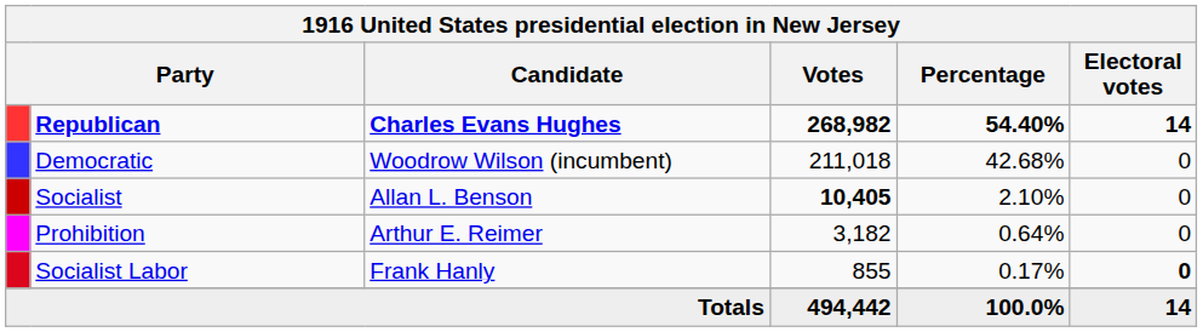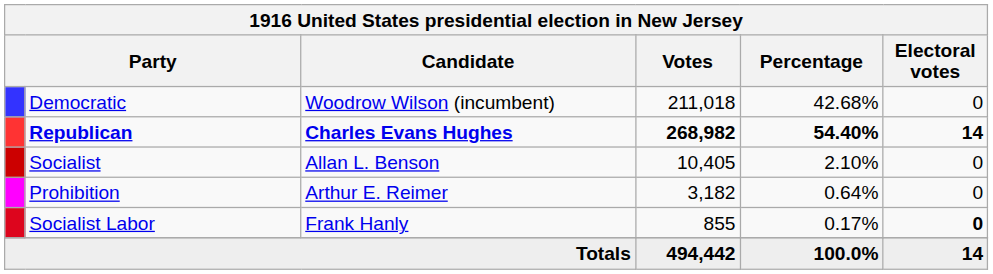 <table class="wikitable" style="font-size: 95%;">
 <tr>
 <th colspan="6">1916 United States presidential election in New Jersey</th>
 </tr>
 <tr>
 <th colspan="2" style="width: 15em">Party</th>
 <th style="width: 17em">Candidate</th>
 <th style="width: 5em">Votes</th>
 <th style="width: 7em">Percentage</th>
 <th style="width: 5em">Electoral votes</th>
 </tr>
 <tr>
+<th style="background-color:#3333FF; width: 3px"></th>
+<td style="width: 130px"><a href='#'>Democratic</a></td>
+<td><a href='#'>Woodrow Wilson</a> (incumbent)</td>
+<td align="right">211,018</td>
+<td align="right">42.68%</td>
+<td align="right">0</td>
+</tr>
+<tr>
 <th style="background-color:#FF3333; width: 3px"></th>
 <td style="width: 130px"><strong><a href='#'>Republican</a></strong></td>
 <td><strong><a href='#'>Charles Evans Hughes</a></strong></td>
 <td align="right"><strong>268,982</strong></td>
 <td align="right"><strong>54.40%</strong></td>
 <td align="right"><strong>14</strong></td>
 </tr>
 <tr>
-<th style="background-color:#3333FF; width: 3px"></th>
-<td style="width: 130px"><a href='#'>Democratic</a></td>
-<td><a href='#'>Woodrow Wilson</a> (incumbent)</td>
-<td align="right">211,018</td>
-<td align="right">42.68%</td>
-<td align="right">0</td>
-</tr>
-<tr>
 <th style="background-color:#CC0000; width: 3px"></th>
 <td style="width: 130px"><a href='#'>Socialist</a></td>
 <td><a href='#'>Allan L. Benson</a></td>
-<td align="right"><strong>10,405</strong></td>
+<td align="right">10,405</td>
 <td align="right">2.10%</td>
 <td align="right">0</td>
 </tr>
 <tr>
 <th style="background-color:#FF00FF; width: 3px"></th>
 <td style="width: 130px"><a href='#'>Prohibition</a></td>
 <td><a href='#'>Arthur E. Reimer</a></td>
 <td align="right">3,182</td>
 <td align="right">0.64%</td>
 <td align="right">0</td>
 </tr>
 <tr>
 <th style="background-color:#DD051D; width: 3px"></th>
 <td style="width: 130px"><a href='#'>Socialist Labor</a></td>
 <td><a href='#'>Frank Hanly</a></td>
 <td align="right">855</td>
 <td align="right">0.17%</td>
 <td align="right"><strong>0</strong></td>
 </tr>
 <tr>
 </tr>
 <tr style="background:#eee; text-align:right;">
 <td colspan="3"><strong>Totals</strong></td>
 <td><strong>494,442</strong></td>
 <td><strong>100.0%</strong></td>
 <td><strong>14</strong></td>
 </tr>
 </table>
